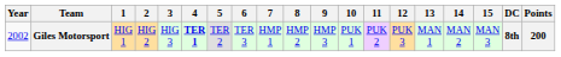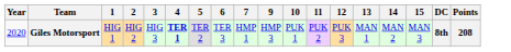 <table class="wikitable" style="text-align:center; font-size:85%">
 <tr>
 <th>Year</th>
 <th>Team</th>
 <th>1</th>
 <th>2</th>
 <th>3</th>
 <th>4</th>
 <th>5</th>
 <th>6</th>
 <th>7</th>
-<th>8</th>
 <th>9</th>
 <th>10</th>
 <th>11</th>
 <th>12</th>
 <th>13</th>
 <th>14</th>
 <th>15</th>
 <th>DC</th>
 <th>Points</th>
 </tr>
 <tr>
-<td><a href='#'>2002</a></td>
+<td><a href='#'>2020</a></td>
 <th>Giles Motorsport</th>
 <td style="background:#FFDF9F;"><a href='#'>HIG<br>1</a><br></td>
 <td style="background:#FFDF9F;"><a href='#'>HIG<br>2</a><br></td>
 <td style="background:#DFFFDF;"><a href='#'>HIG<br>3</a><br></td>
 <td style="background:#DFFFDF;"><strong><a href='#'>TER<br>1</a><br></strong></td>
 <td style="background:#DFDFDF;"><a href='#'>TER<br>2</a><br></td>
 <td style="background:#DFFFDF;"><a href='#'>TER<br>3</a><br></td>
 <td style="background:#DFFFDF;"><a href='#'>HMP<br>1</a><br></td>
-<td style="background:#DFFFDF;"><a href='#'>HMP<br>2</a><br></td>
 <td style="background:#DFFFDF;"><a href='#'>HMP<br>3</a><br></td>
 <td style="background:#DFFFDF;"><a href='#'>PUK<br>1</a><br></td>
 <td style="background:#EFCFFF;"><a href='#'>PUK<br>2</a><br></td>
 <td style="background:#FFDF9F;"><a href='#'>PUK<br>3</a><br></td>
 <td style="background:#DFFFDF;"><a href='#'>MAN<br>1</a><br></td>
 <td style="background:#DFFFDF;"><a href='#'>MAN<br>2</a><br></td>
 <td style="background:#DFFFDF;"><a href='#'>MAN<br>3</a><br></td>
 <th>8th</th>
-<th>200</th>
+<th>208</th>
 </tr>
 </table>
